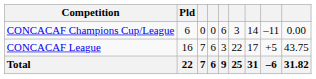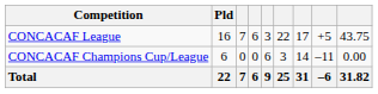 <table class="wikitable sortable" style="text-align:center;">
 <tr>
 <th>Competition</th>
 <th>Pld</th>
 <th></th>
 <th></th>
 <th></th>
 <th></th>
 <th></th>
 <th></th>
 <th></th>
 </tr>
 <tr>
+<td style="text-align:left;"><a href='#'>CONCACAF League</a></td>
+<td>16</td>
+<td>7</td>
+<td>6</td>
+<td>3</td>
+<td>22</td>
+<td>17</td>
+<td>+5</td>
+<td>43.75</td>
+</tr>
+<tr>
 <td style="text-align:left;"><a href='#'>CONCACAF Champions Cup/League</a></td>
 <td>6</td>
 <td>0</td>
 <td>0</td>
 <td>6</td>
 <td>3</td>
 <td>14</td>
 <td>–11</td>
 <td>0.00</td>
-</tr>
-<tr>
-<td style="text-align:left;"><a href='#'>CONCACAF League</a></td>
-<td>16</td>
-<td>7</td>
-<td>6</td>
-<td>3</td>
-<td>22</td>
-<td>17</td>
-<td>+5</td>
-<td>43.75</td>
 </tr>
 <tr>
 <th style="text-align:left;">Total</th>
 <th>22</th>
 <th>7</th>
 <th>6</th>
 <th>9</th>
 <th>25</th>
 <th>31</th>
 <th>–6</th>
 <th>31.82</th>
 </tr>
 </table>
